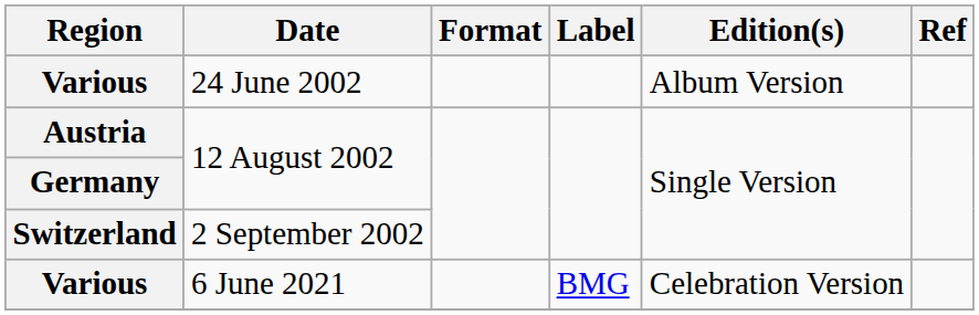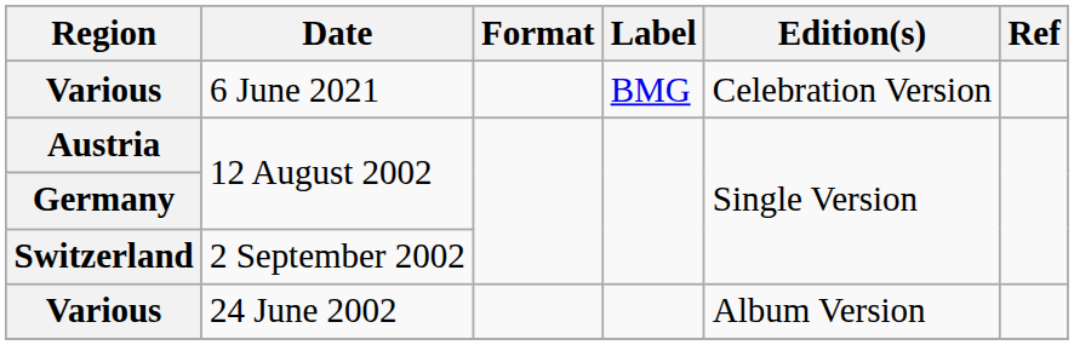 <table class="wikitable plainrowheaders">
 <tr>
 <th scope="col">Region</th>
 <th scope="col">Date</th>
 <th scope="col">Format</th>
 <th scope="col">Label</th>
 <th scope="col">Edition(s)</th>
 <th scope="col">Ref</th>
 </tr>
 <tr>
 <th scope="row">Various</th>
-<td rowspan=1>24 June 2002</td>
-<td rowspan=1></td>
-<td rowspan=1></td>
-<td rowspan=1>Album Version</td>
-<td rowspan=1 style="text-align:center;"></td>
+<td rowspan="1">6 June 2021</td>
+<td rowspan="1"></td>
+<td rowspan="1"><a href='#'>BMG</a></td>
+<td rowspan="1">Celebration Version</td>
+<td rowspan="1"></td>
 </tr>
 <tr>
 <th scope="row">Austria</th>
 <td rowspan=2>12 August 2002</td>
 <td rowspan=3></td>
 <td rowspan=3></td>
 <td rowspan=3>Single Version</td>
 <td rowspan=3 style="text-align:center;"></td>
 </tr>
 <tr>
 <th scope="row">Germany</th>
 </tr>
 <tr>
 <th scope="row">Switzerland</th>
 <td>2 September  2002</td>
 </tr>
 <tr>
 <th scope="row">Various</th>
-<td rowspan="1">6 June 2021</td>
-<td rowspan="1"></td>
-<td rowspan="1"><a href='#'>BMG</a></td>
-<td rowspan="1">Celebration Version</td>
-<td rowspan="1"></td>
+<td rowspan=1>24 June 2002</td>
+<td rowspan=1></td>
+<td rowspan=1></td>
+<td rowspan=1>Album Version</td>
+<td rowspan=1 style="text-align:center;"></td>
 </tr>
 <tr>
 </tr>
 </table>
